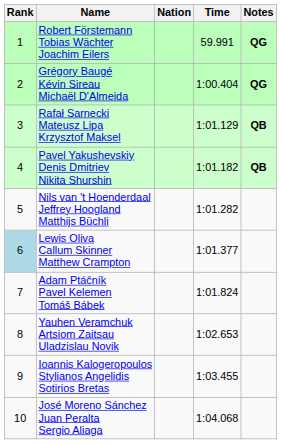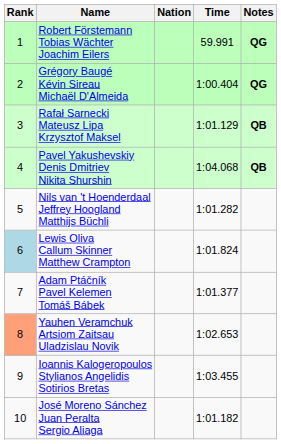 <table class="wikitable sortable" style="text-align:center">
 <tr>
 <th>Rank</th>
 <th>Name</th>
 <th>Nation</th>
 <th>Time</th>
 <th>Notes</th>
 </tr>
 <tr bgcolor=bbffbb>
 <td>1</td>
 <td align=left><a href='#'>Robert Förstemann</a><br><a href='#'>Tobias Wächter</a><br><a href='#'>Joachim Eilers</a></td>
 <td align=left></td>
 <td>59.991</td>
 <td><strong>QG</strong></td>
 </tr>
 <tr bgcolor=bbffbb>
 <td>2</td>
 <td align=left><a href='#'>Grégory Baugé</a><br><a href='#'>Kévin Sireau</a><br><a href='#'>Michaël D'Almeida</a></td>
 <td align=left></td>
 <td>1:00.404</td>
 <td><strong>QG</strong></td>
 </tr>
 <tr bgcolor=ccffcc>
 <td>3</td>
 <td align=left><a href='#'>Rafał Sarnecki</a><br><a href='#'>Mateusz Lipa</a><br><a href='#'>Krzysztof Maksel</a></td>
 <td align=left></td>
 <td>1:01.129</td>
 <td><strong>QB</strong></td>
 </tr>
 <tr bgcolor=ccffcc>
 <td>4</td>
 <td align=left><a href='#'>Pavel Yakushevskiy</a><br><a href='#'>Denis Dmitriev</a><br><a href='#'>Nikita Shurshin</a></td>
 <td align=left></td>
-<td>1:01.182</td>
+<td>1:04.068</td>
 <td><strong>QB</strong></td>
 </tr>
 <tr>
 <td>5</td>
 <td align=left><a href='#'>Nils van 't Hoenderdaal</a><br><a href='#'>Jeffrey Hoogland</a><br><a href='#'>Matthijs Büchli</a></td>
 <td align=left></td>
 <td>1:01.282</td>
 <td></td>
 </tr>
 <tr>
 <td style="background: lightblue;">6</td>
 <td align=left><a href='#'>Lewis Oliva</a><br><a href='#'>Callum Skinner</a><br><a href='#'>Matthew Crampton</a></td>
 <td align=left></td>
-<td>1:01.377</td>
+<td>1:01.824</td>
 <td></td>
 </tr>
 <tr>
 <td>7</td>
 <td align=left><a href='#'>Adam Ptáčník</a><br><a href='#'>Pavel Kelemen</a><br><a href='#'>Tomáš Bábek</a></td>
 <td align=left></td>
-<td>1:01.824</td>
+<td>1:01.377</td>
 <td></td>
 </tr>
 <tr>
-<td>8</td>
+<td style="background: lightsalmon;">8</td>
 <td align=left><a href='#'>Yauhen Veramchuk</a><br><a href='#'>Artsiom Zaitsau</a><br><a href='#'>Uladzislau Novik</a></td>
 <td align=left></td>
 <td>1:02.653</td>
 <td></td>
 </tr>
 <tr>
 <td>9</td>
 <td align=left><a href='#'>Ioannis Kalogeropoulos</a><br><a href='#'>Stylianos Angelidis</a><br><a href='#'>Sotirios Bretas</a></td>
 <td align=left></td>
 <td>1:03.455</td>
 <td></td>
 </tr>
 <tr>
 <td>10</td>
 <td align=left><a href='#'>José Moreno Sánchez</a><br><a href='#'>Juan Peralta</a><br><a href='#'>Sergio Aliaga</a></td>
 <td align=left></td>
-<td>1:04.068</td>
+<td>1:01.182</td>
 <td></td>
 </tr>
 </table>
